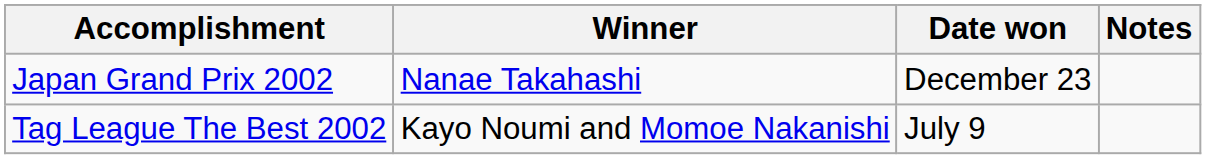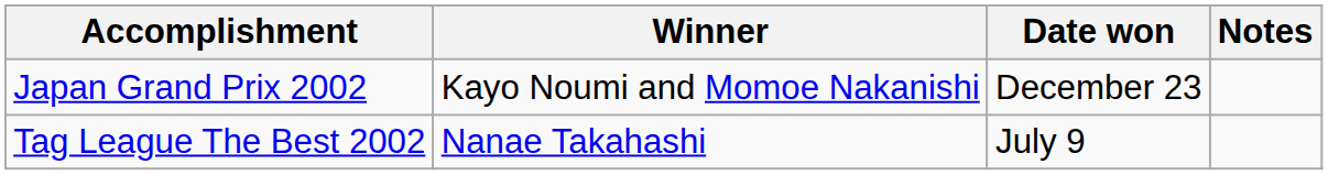 <table class="wikitable">
 <tr>
 <th>Accomplishment</th>
 <th>Winner</th>
 <th>Date won</th>
 <th>Notes</th>
 </tr>
 <tr>
 <td><a href='#'>Japan Grand Prix 2002</a></td>
-<td><a href='#'>Nanae Takahashi</a></td>
+<td>Kayo Noumi and <a href='#'>Momoe Nakanishi</a></td>
 <td>December 23</td>
 </tr>
 <tr>
 <td><a href='#'>Tag League The Best 2002</a></td>
-<td>Kayo Noumi and <a href='#'>Momoe Nakanishi</a></td>
+<td><a href='#'>Nanae Takahashi</a></td>
 <td>July 9</td>
 <td></td>
 </tr>
 </table>
